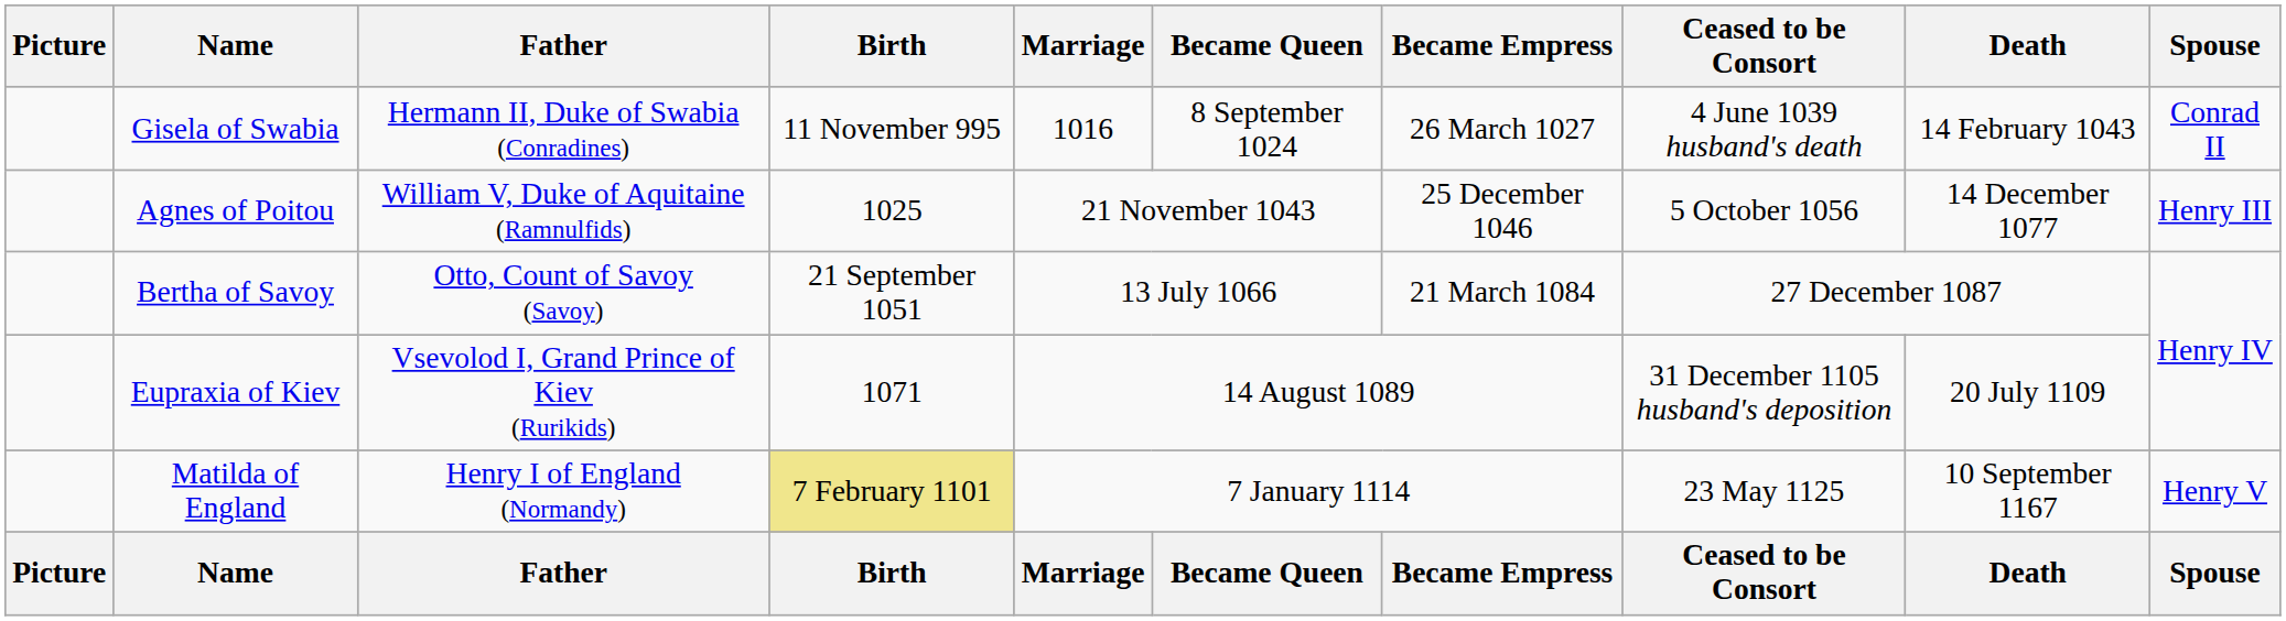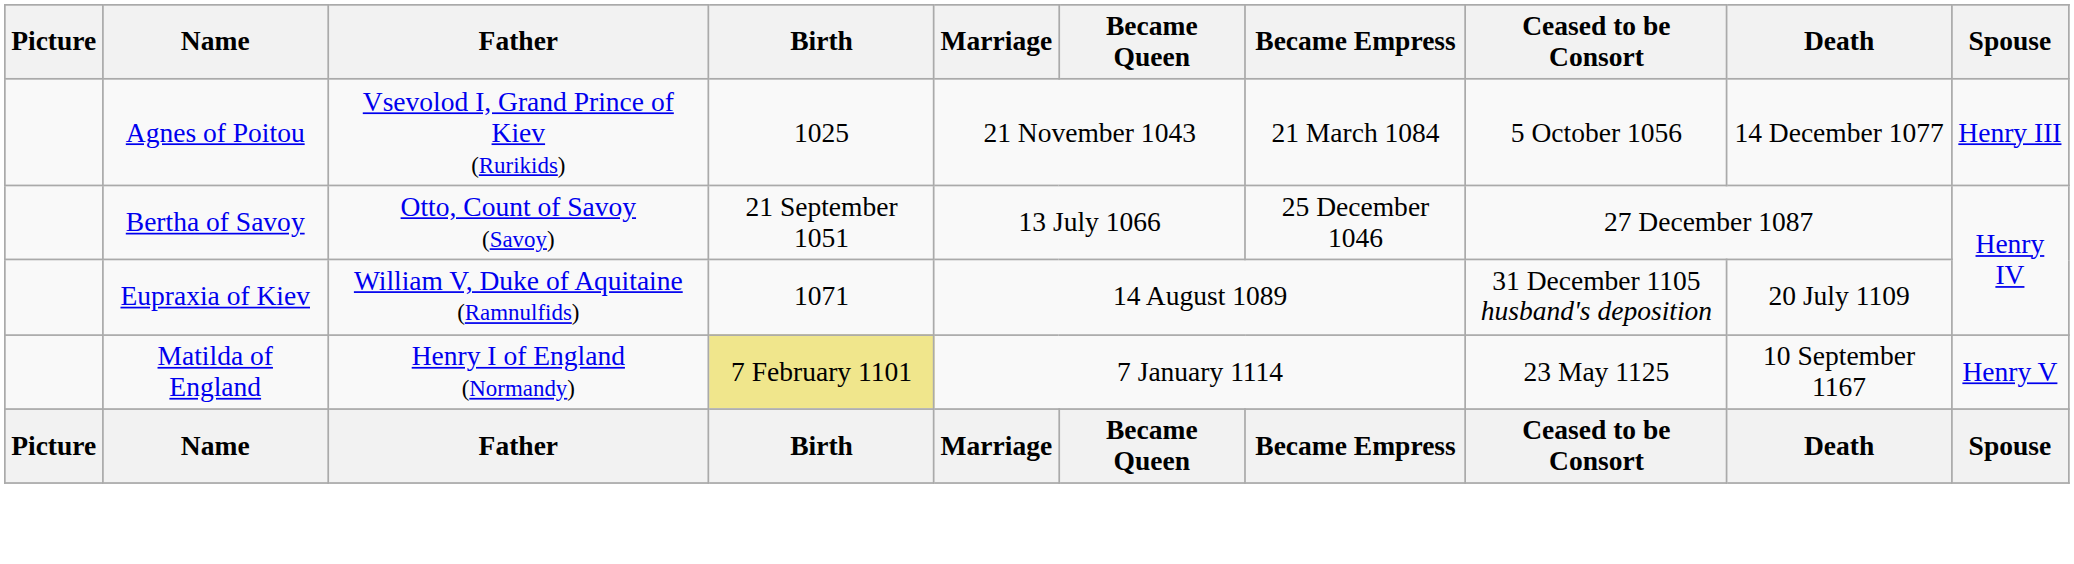 <table width=95% class="wikitable">
 <tr>
 <th>Picture</th>
 <th>Name</th>
 <th>Father</th>
 <th>Birth</th>
 <th>Marriage</th>
 <th>Became Queen</th>
 <th>Became Empress</th>
 <th>Ceased to be Consort</th>
 <th>Death</th>
 <th>Spouse</th>
 </tr>
 <tr>
 <td align=center></td>
-<td align=center><a href='#'>Gisela of Swabia</a></td>
-<td align="center"><a href='#'>Hermann II, Duke of Swabia</a><br><small>(<a href='#'>Conradines</a>)</small></td>
-<td align="center">11 November 995</td>
-<td align="center">1016</td>
-<td align="center">8 September 1024</td>
-<td align="center">26 March 1027</td>
-<td align="center">4 June 1039<br><em>husband's death</em></td>
-<td align="center">14 February 1043</td>
-<td align="center"><a href='#'>Conrad II</a></td>
-</tr>
-<tr>
-<td align=center></td>
 <td align=center><a href='#'>Agnes of Poitou</a></td>
-<td align="center"><a href='#'>William V, Duke of Aquitaine</a><br><small>(<a href='#'>Ramnulfids</a>)</small></td>
+<td align="center"><a href='#'>Vsevolod I, Grand Prince of Kiev</a><br><small>(<a href='#'>Rurikids</a>)</small></td>
 <td align="center">1025</td>
 <td align="center" colspan="2">21 November 1043</td>
-<td align="center">25 December 1046</td>
+<td align="center">21 March 1084</td>
 <td align="center">5 October 1056</td>
 <td align="center">14 December 1077</td>
 <td align="center"><a href='#'>Henry III</a></td>
 </tr>
 <tr>
 <td align=center></td>
 <td align=center><a href='#'>Bertha of Savoy</a></td>
 <td align="center"><a href='#'>Otto, Count of Savoy</a><br><small>(<a href='#'>Savoy</a>)</small></td>
 <td align="center">21 September 1051</td>
 <td align="center" colspan="2">13 July 1066</td>
-<td align="center">21 March 1084</td>
+<td align="center">25 December 1046</td>
 <td align="center" colspan="2">27 December 1087</td>
 <td align="center" rowspan="2"><a href='#'>Henry IV</a></td>
 </tr>
 <tr>
 <td align=center></td>
 <td align=center><a href='#'>Eupraxia of Kiev</a></td>
-<td align="center"><a href='#'>Vsevolod I, Grand Prince of Kiev</a><br><small>(<a href='#'>Rurikids</a>)</small></td>
+<td align="center"><a href='#'>William V, Duke of Aquitaine</a><br><small>(<a href='#'>Ramnulfids</a>)</small></td>
 <td align="center">1071</td>
 <td align="center" colspan="3">14 August 1089</td>
 <td align="center">31 December 1105<br><em>husband's deposition</em></td>
 <td align="center">20 July 1109</td>
 </tr>
 <tr>
 <td align=center></td>
 <td align=center><a href='#'>Matilda of England</a></td>
 <td align="center"><a href='#'>Henry I of England</a><br><small>(<a href='#'>Normandy</a>)</small></td>
 <td align="center" style="background: khaki;">7 February 1101</td>
 <td align="center" colspan="3">7 January 1114</td>
 <td align="center">23 May 1125</td>
 <td align="center">10 September 1167</td>
 <td align="center"><a href='#'>Henry V</a></td>
 </tr>
 <tr>
 <th>Picture</th>
 <th>Name</th>
 <th>Father</th>
 <th>Birth</th>
 <th>Marriage</th>
 <th>Became Queen</th>
 <th>Became Empress</th>
 <th>Ceased to be Consort</th>
 <th>Death</th>
 <th>Spouse</th>
 </tr>
 </table>
